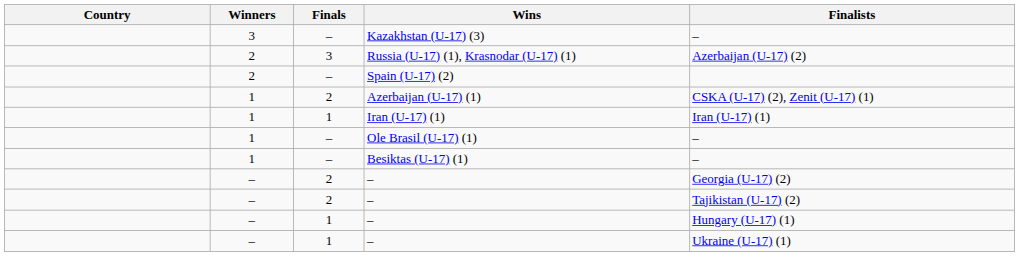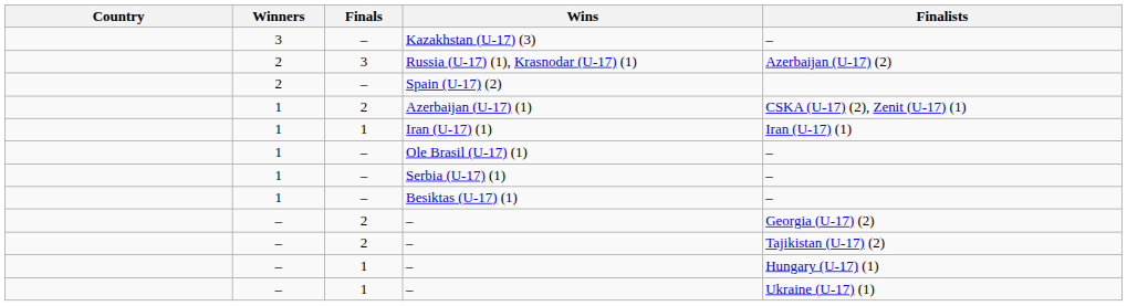 <table class="wikitable sortable">
 <tr>
 <th width=5%>Country</th>
 <th width=1%>Winners</th>
 <th width=1%>Finals</th>
 <th width=8%>Wins</th>
 <th width=8%>Finalists</th>
 </tr>
 <tr>
 <td></td>
 <td align=center>3</td>
 <td align=center>–</td>
 <td><a href='#'>Kazakhstan (U-17)</a> (3)</td>
 <td>–</td>
 </tr>
 <tr>
 <td></td>
 <td align=center>2</td>
 <td align=center>3</td>
 <td><a href='#'>Russia (U-17)</a> (1), <a href='#'>Krasnodar (U-17)</a> (1)</td>
 <td><a href='#'>Azerbaijan (U-17)</a> (2)</td>
 </tr>
 <tr>
 <td></td>
 <td align=center>2</td>
 <td align=center>–</td>
 <td><a href='#'>Spain (U-17)</a> (2)</td>
 </tr>
 <tr>
 <td></td>
 <td align=center>1</td>
 <td align=center>2</td>
 <td><a href='#'>Azerbaijan (U-17)</a> (1)</td>
 <td><a href='#'>CSKA (U-17)</a> (2), <a href='#'>Zenit (U-17)</a> (1)</td>
 </tr>
 <tr>
 <td></td>
 <td align=center>1</td>
 <td align=center>1</td>
 <td><a href='#'>Iran (U-17)</a> (1)</td>
 <td><a href='#'>Iran (U-17)</a> (1)</td>
 </tr>
 <tr>
 <td></td>
 <td align=center>1</td>
 <td align=center>–</td>
 <td><a href='#'>Ole Brasil (U-17)</a> (1)</td>
 <td>–</td>
 </tr>
 <tr>
 <td></td>
 <td align=center>1</td>
 <td align=center>–</td>
+<td><a href='#'>Serbia (U-17)</a> (1)</td>
+<td>–</td>
+</tr>
+<tr>
+<td></td>
+<td align=center>1</td>
+<td align=center>–</td>
 <td><a href='#'>Besiktas (U-17)</a> (1)</td>
 <td>–</td>
 </tr>
 <tr>
 <td></td>
 <td align=center>–</td>
 <td align=center>2</td>
 <td>–</td>
 <td><a href='#'>Georgia (U-17)</a> (2)</td>
 </tr>
 <tr>
 <td></td>
 <td align=center>–</td>
 <td align=center>2</td>
 <td>–</td>
 <td><a href='#'>Tajikistan (U-17)</a> (2)</td>
 </tr>
 <tr>
 <td></td>
 <td align=center>–</td>
 <td align=center>1</td>
 <td>–</td>
 <td><a href='#'>Hungary (U-17)</a> (1)</td>
 </tr>
 <tr>
 <td></td>
 <td align=center>–</td>
 <td align=center>1</td>
 <td>–</td>
 <td><a href='#'>Ukraine (U-17)</a> (1)</td>
 </tr>
 </table>
